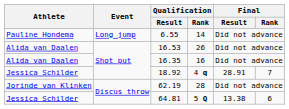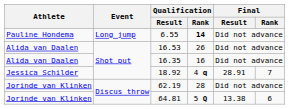 <table class=wikitable style="font-size:90%">
 <tr>
 <th rowspan="2">Athlete</th>
 <th rowspan="2">Event</th>
 <th colspan="2">Qualification</th>
 <th colspan="2">Final</th>
 </tr>
 <tr style="font-size:95%">
 <th>Result</th>
 <th>Rank</th>
 <th>Result</th>
 <th>Rank</th>
 </tr>
 <tr align=center>
 <td align=left><a href='#'>Pauline Hondema</a></td>
 <td align=left><a href='#'>Long jump</a></td>
 <td>6.55</td>
-<td>14</td>
+<td><strong>14</strong></td>
 <td colspan=2>Did not advance</td>
 </tr>
 <tr align=center>
 <td align=left><a href='#'>Alida van Daalen</a></td>
 <td align=left rowspan=3><a href='#'>Shot put</a></td>
 <td>16.53</td>
 <td>26</td>
 <td colspan=2>Did not advance</td>
 </tr>
 <tr align=center>
 <td align=left><a href='#'>Alida van Daalen</a></td>
 <td>16.35</td>
 <td>16</td>
 <td colspan=2>Did not advance</td>
 </tr>
 <tr align=center>
 <td align=left><a href='#'>Jessica Schilder</a></td>
 <td>18.92</td>
 <td>4 <strong>q</strong></td>
 <td>28.91</td>
 <td>7</td>
 </tr>
 <tr align=center>
 <td align=left><a href='#'>Jorinde van Klinken</a></td>
 <td align=left rowspan=2><a href='#'>Discus throw</a></td>
 <td>62.19</td>
 <td>28</td>
 <td colspan=2>Did not advance</td>
 </tr>
 <tr align=center>
-<td align=left><a href='#'>Jessica Schilder</a></td>
+<td align=left><a href='#'>Jorinde van Klinken</a></td>
 <td>64.81</td>
 <td>5 <strong>Q</strong></td>
 <td>13.38</td>
 <td>6</td>
 </tr>
 </table>
